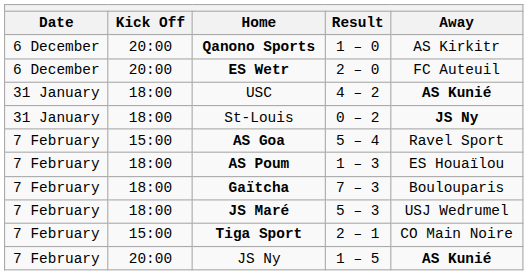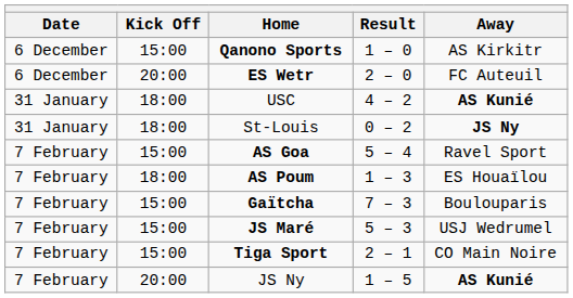 <table class="wikitable collapsible collapsed" style="font-size: 100%; margin:0px;" width="75%">
 <tr>
 <th colspan="7" style="text-align:left;"></th>
 </tr>
 <tr>
 <th><strong>Date</strong></th>
 <th><strong>Kick Off</strong></th>
 <th><strong>Home</strong></th>
 <th><strong>Result</strong></th>
 <th><strong>Away</strong></th>
 </tr>
 <tr>
 <td align=center>6 December</td>
-<td align=center>20:00</td>
+<td align=center>15:00</td>
 <td align=center><strong>Qanono Sports</strong></td>
 <td align=center>1 – 0</td>
 <td align=center>AS Kirkitr</td>
 </tr>
 <tr>
 <td align=center>6 December</td>
 <td align=center>20:00</td>
 <td align=center><strong>ES Wetr</strong></td>
 <td align=center>2 – 0</td>
 <td align=center>FC Auteuil</td>
 </tr>
 <tr>
 <td align=center>31 January</td>
 <td align=center>18:00</td>
 <td align=center>USC</td>
 <td align=center>4 – 2</td>
 <td align=center><strong>AS Kunié</strong></td>
 </tr>
 <tr>
 <td align=center>31 January</td>
 <td align=center>18:00</td>
 <td align=center>St-Louis</td>
 <td align=center>0 – 2</td>
 <td align=center><strong>JS Ny</strong></td>
 </tr>
 <tr>
 <td align=center>7 February</td>
 <td align=center>15:00</td>
 <td align=center><strong>AS Goa</strong></td>
 <td align=center>5 – 4</td>
 <td align=center>Ravel Sport</td>
 </tr>
 <tr>
 <td align=center>7 February</td>
 <td align=center>18:00</td>
 <td align=center><strong>AS Poum</strong></td>
 <td align=center>1 – 3</td>
 <td align=center>ES Houaïlou</td>
 </tr>
 <tr>
 <td align=center>7 February</td>
-<td align=center>18:00</td>
+<td align=center>15:00</td>
 <td align=center><strong>Gaïtcha</strong></td>
 <td align=center>7 – 3</td>
 <td align=center>Boulouparis</td>
 </tr>
 <tr>
 <td align=center>7 February</td>
-<td align=center>18:00</td>
+<td align=center>15:00</td>
 <td align=center><strong>JS Maré</strong></td>
 <td align=center>5 – 3</td>
 <td align=center>USJ Wedrumel</td>
 </tr>
 <tr>
 <td align=center>7 February</td>
 <td align=center>15:00</td>
 <td align=center><strong>Tiga Sport</strong></td>
 <td align=center>2 – 1</td>
 <td align=center>CO Main Noire</td>
 </tr>
 <tr>
 <td align=center>7 February</td>
 <td align=center>20:00</td>
 <td align=center>JS Ny</td>
 <td align=center>1 – 5</td>
 <td align=center><strong>AS Kunié</strong></td>
 </tr>
 </table>
